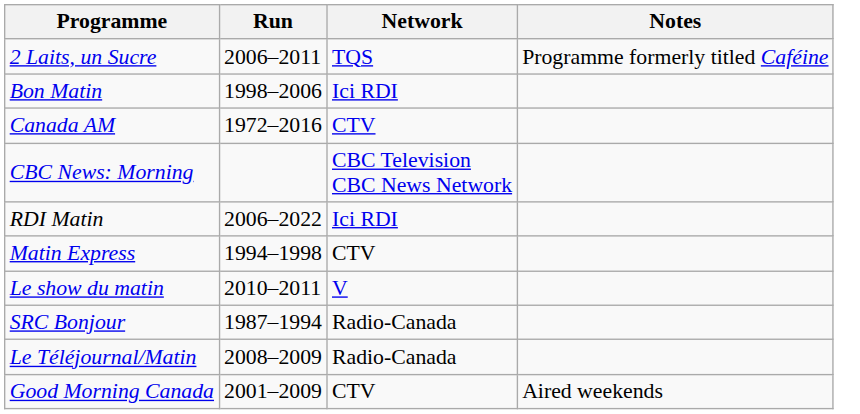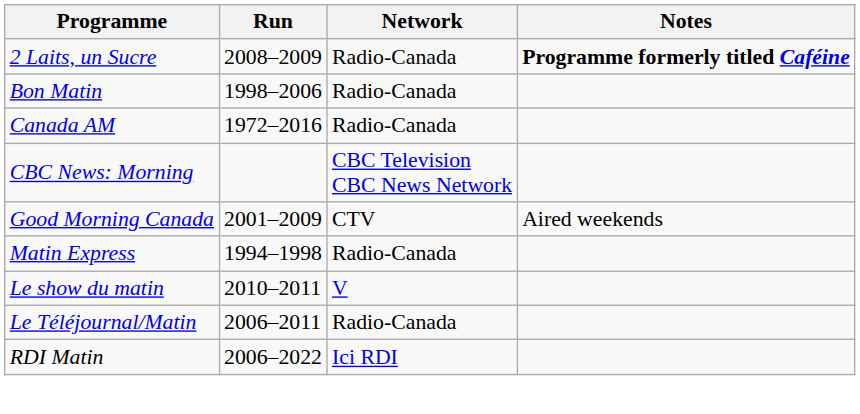 <table class="wikitable">
 <tr>
 <th>Programme</th>
 <th>Run</th>
 <th>Network</th>
 <th>Notes</th>
 </tr>
 <tr>
 <td><em><a href='#'>2 Laits, un Sucre</a></em></td>
-<td>2006–2011</td>
-<td><a href='#'>TQS</a></td>
-<td>Programme formerly titled <em><a href='#'>Caféine</a></em></td>
+<td>2008–2009</td>
+<td>Radio-Canada</td>
+<td><strong>Programme formerly titled <em><a href='#'>Caféine</a></em></strong></td>
 </tr>
 <tr>
 <td><em><a href='#'>Bon Matin</a></em></td>
 <td>1998–2006</td>
-<td><a href='#'>Ici RDI</a></td>
+<td>Radio-Canada</td>
 <td></td>
 </tr>
 <tr>
 <td><em><a href='#'>Canada AM</a></em></td>
 <td>1972–2016</td>
-<td><a href='#'>CTV</a></td>
+<td>Radio-Canada</td>
 <td></td>
 </tr>
 <tr>
 <td><em><a href='#'>CBC News: Morning</a></em></td>
 <td></td>
 <td><a href='#'>CBC Television</a><br><a href='#'>CBC News Network</a></td>
 <td></td>
 </tr>
 <tr>
-<td><em>RDI Matin</em></td>
-<td>2006–2022</td>
-<td><a href='#'>Ici RDI</a></td>
-<td></td>
+<td><em><a href='#'>Good Morning Canada</a></em></td>
+<td>2001–2009</td>
+<td>CTV</td>
+<td>Aired weekends</td>
 </tr>
 <tr>
 <td><em><a href='#'>Matin Express</a></em></td>
 <td>1994–1998</td>
-<td>CTV</td>
+<td>Radio-Canada</td>
 <td></td>
 </tr>
 <tr>
 <td><em><a href='#'>Le show du matin</a></em></td>
 <td>2010–2011</td>
 <td><a href='#'>V</a></td>
 <td></td>
 </tr>
 <tr>
-<td><em><a href='#'>SRC Bonjour</a></em></td>
-<td>1987–1994</td>
+<td><em><a href='#'>Le Téléjournal/Matin</a></em></td>
+<td>2006–2011</td>
 <td>Radio-Canada</td>
 <td></td>
 </tr>
 <tr>
-<td><em><a href='#'>Le Téléjournal/Matin</a></em></td>
-<td>2008–2009</td>
-<td>Radio-Canada</td>
+<td><em>RDI Matin</em></td>
+<td>2006–2022</td>
+<td><a href='#'>Ici RDI</a></td>
 <td></td>
 </tr>
-<tr>
-<td><em><a href='#'>Good Morning Canada</a></em></td>
-<td>2001–2009</td>
-<td>CTV</td>
-<td>Aired weekends</td>
-</tr>
 </table>
